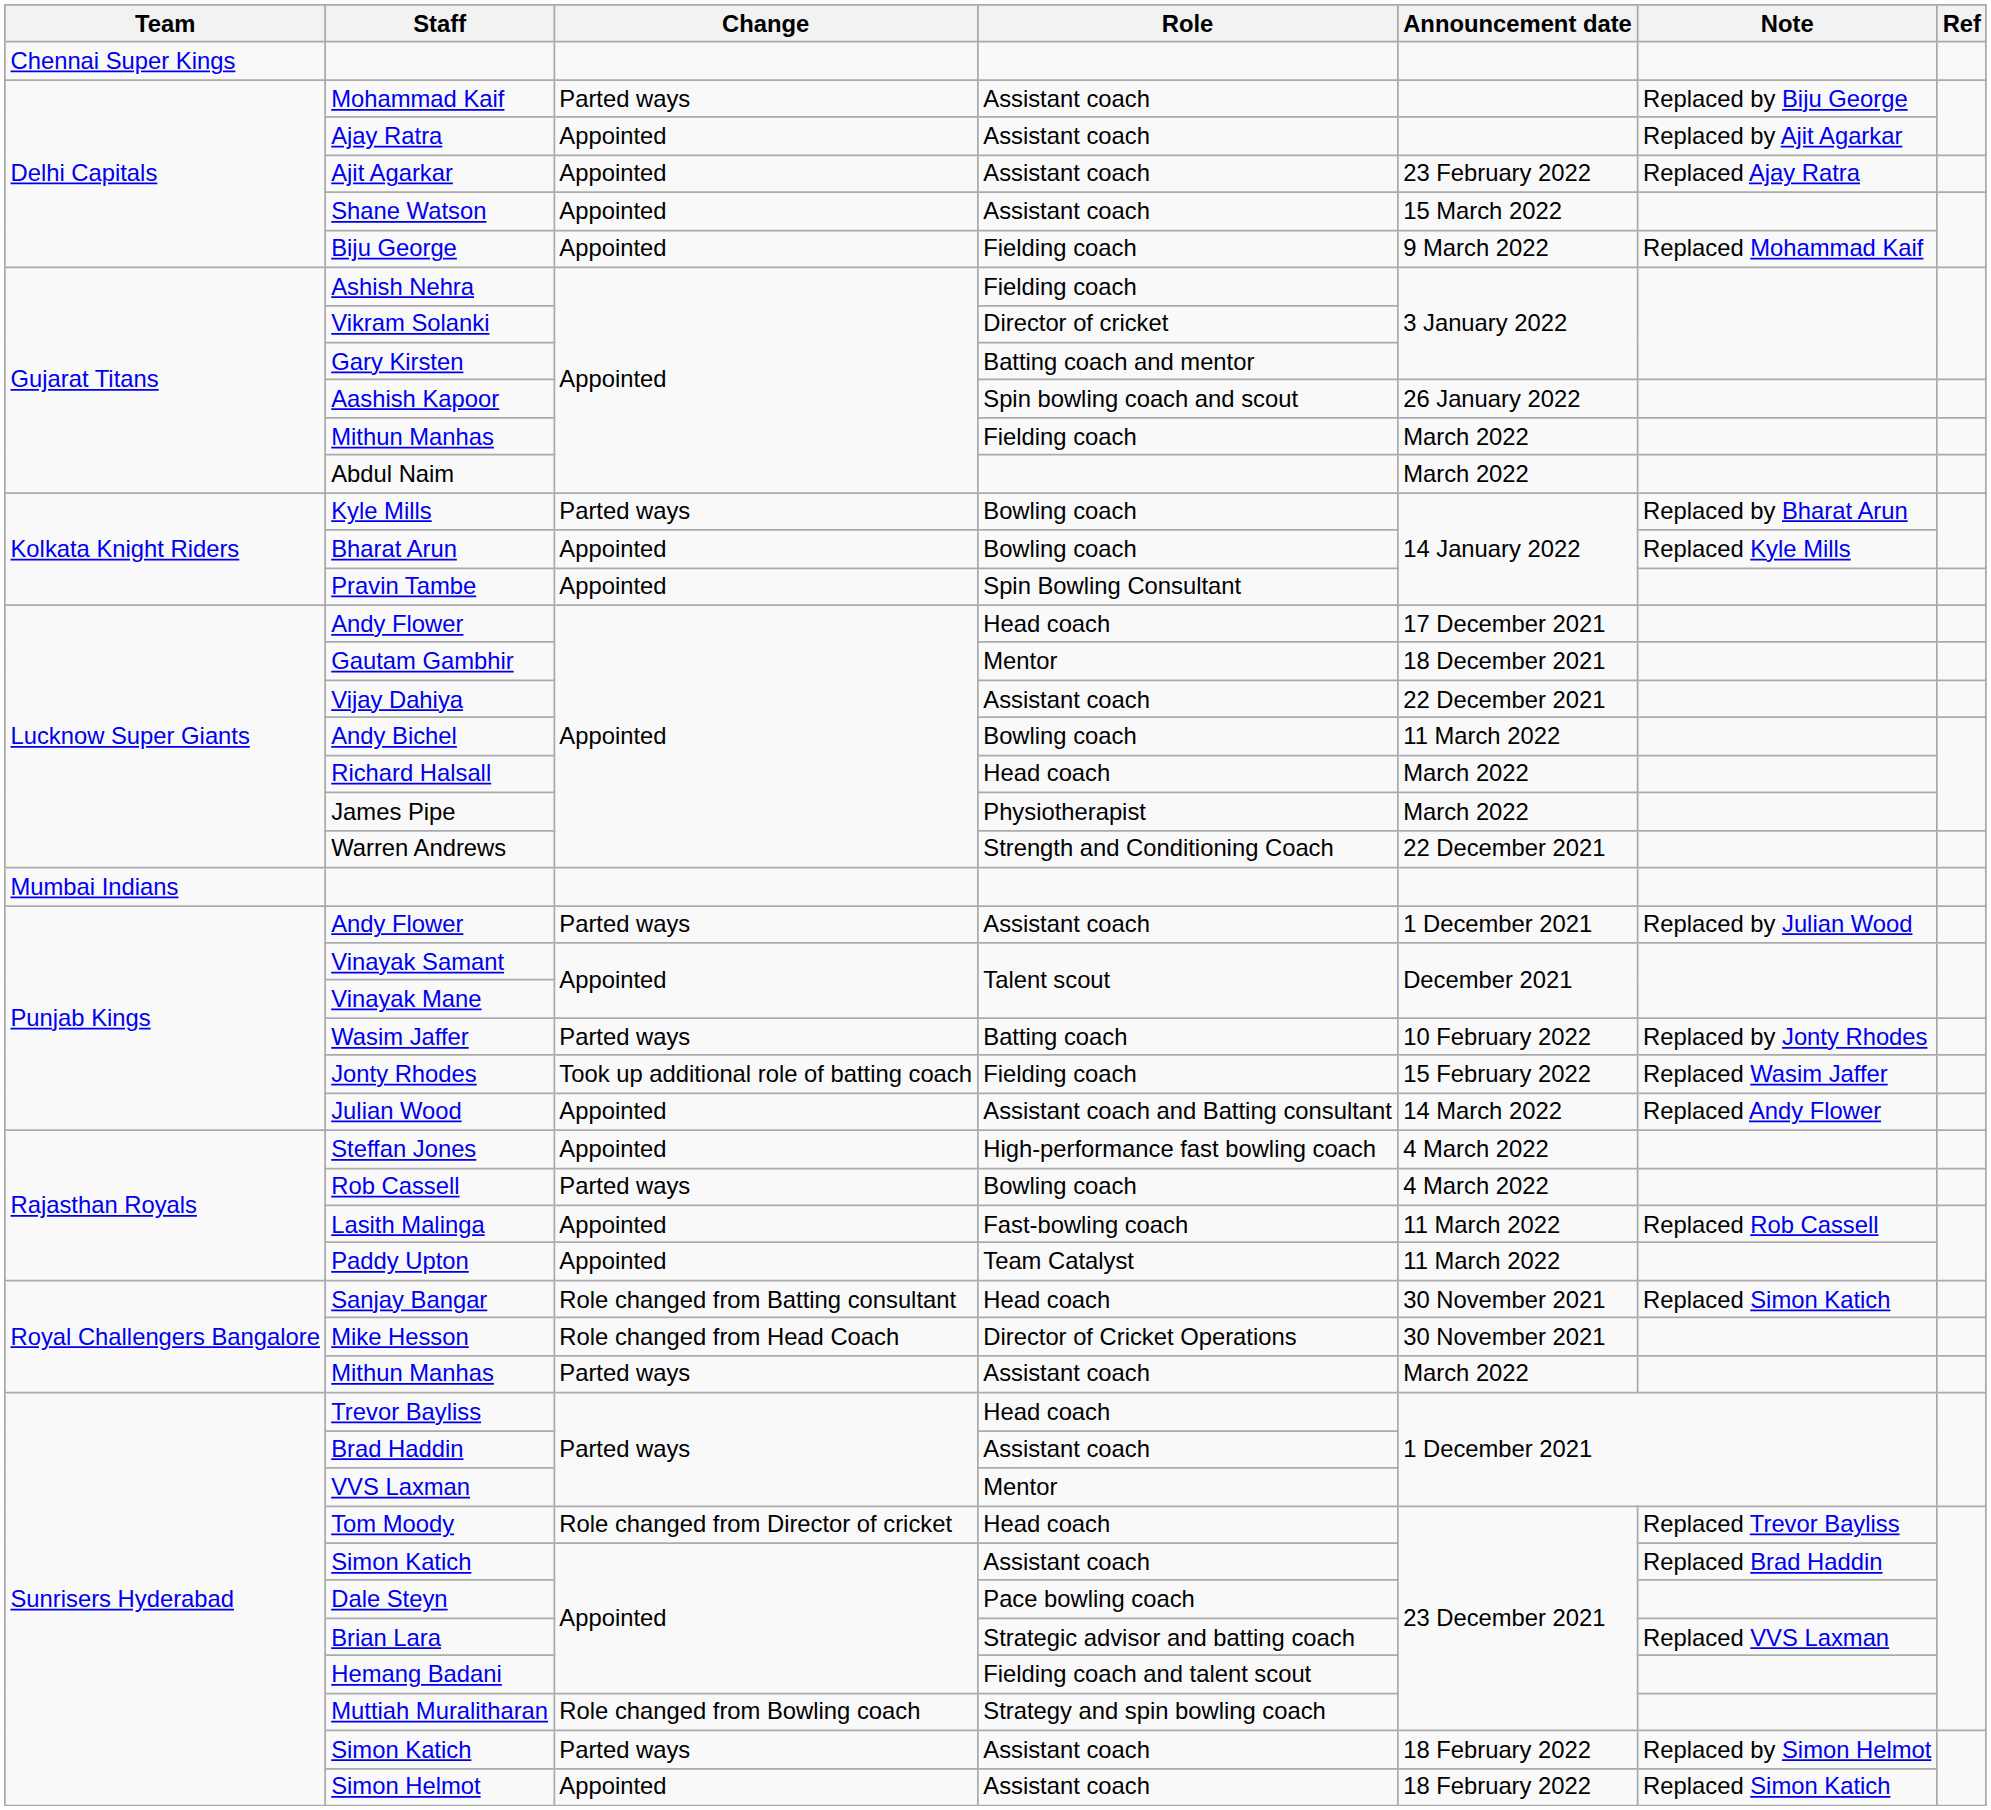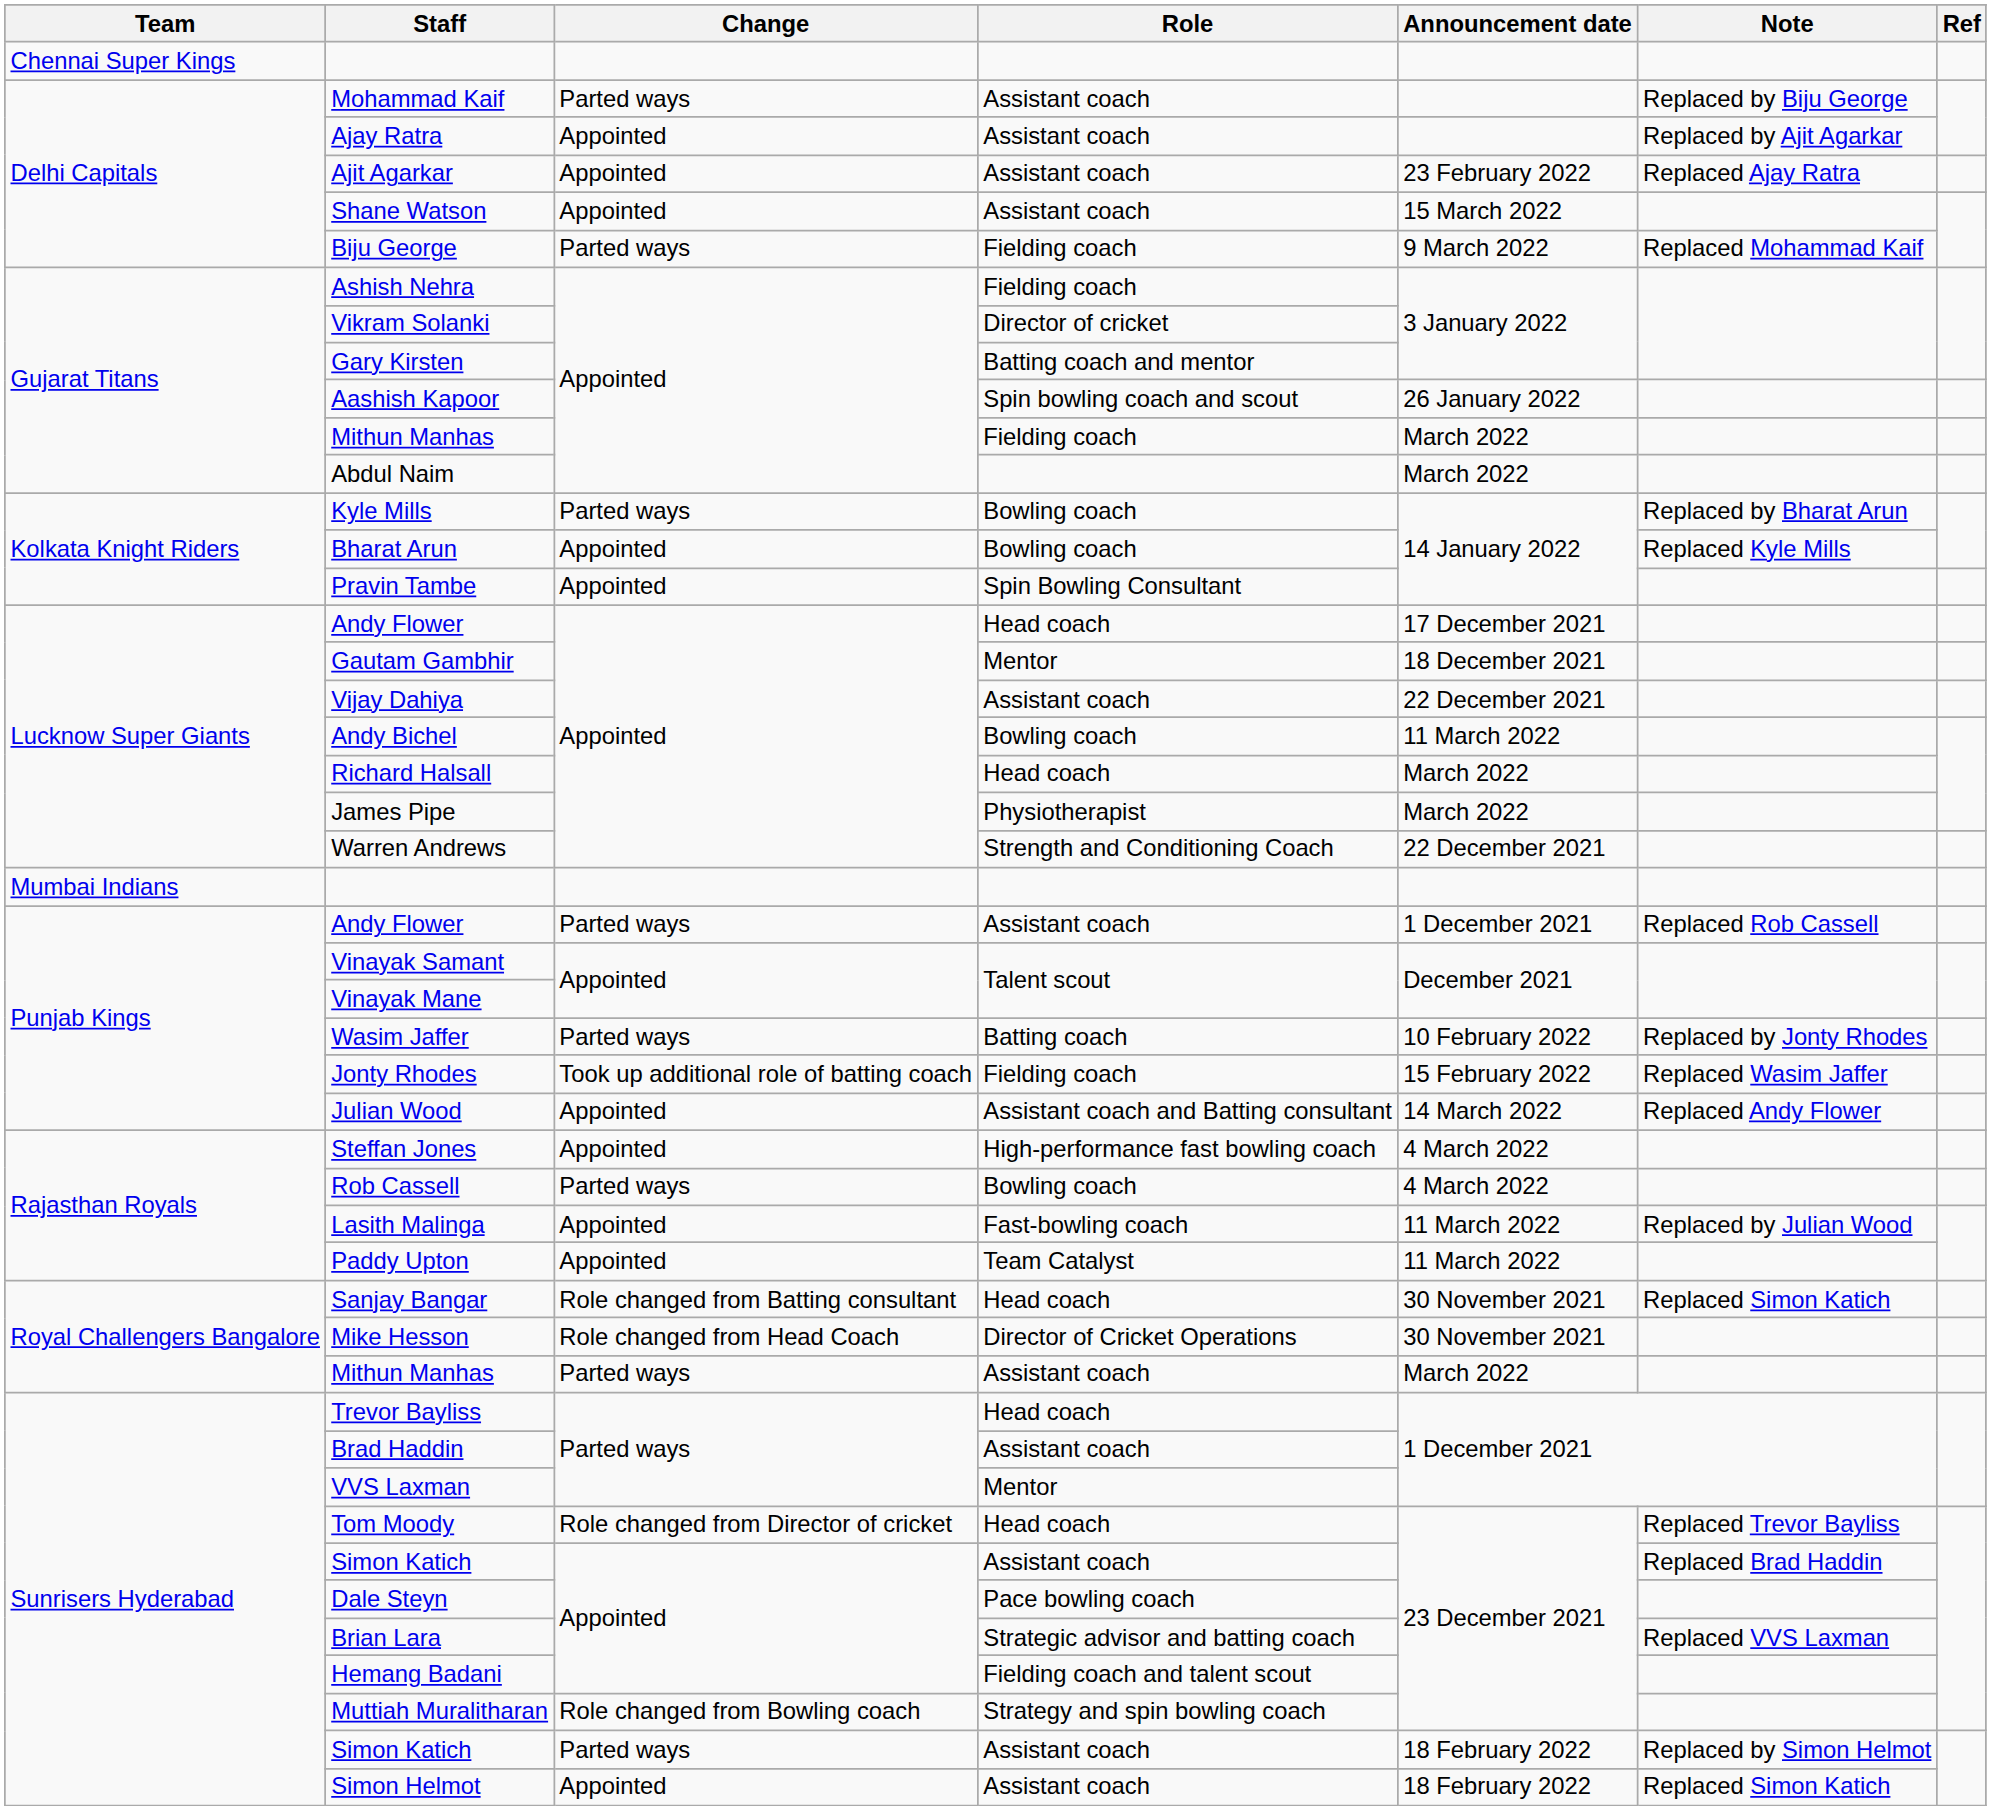 <table class="wikitable sortable" style="font-size:85%;">
 <tr>
 <th>Team</th>
 <th>Staff</th>
 <th>Change</th>
 <th>Role</th>
 <th>Announcement date</th>
 <th>Note</th>
 <th>Ref</th>
 </tr>
 <tr>
 <td><a href='#'>Chennai Super Kings</a></td>
 <td></td>
 <td></td>
 <td></td>
 <td></td>
 <td></td>
 <td></td>
 </tr>
 <tr>
 <td rowspan="5"><a href='#'>Delhi Capitals</a></td>
 <td><a href='#'>Mohammad Kaif</a></td>
 <td>Parted ways</td>
 <td>Assistant coach</td>
 <td></td>
 <td>Replaced by <a href='#'>Biju George</a></td>
 <td rowspan=2></td>
 </tr>
 <tr>
 <td><a href='#'>Ajay Ratra</a></td>
 <td>Appointed</td>
 <td>Assistant coach</td>
 <td></td>
 <td>Replaced by <a href='#'>Ajit Agarkar</a></td>
 </tr>
 <tr>
 <td><a href='#'>Ajit Agarkar</a></td>
 <td>Appointed</td>
 <td>Assistant coach</td>
 <td>23 February 2022</td>
 <td>Replaced <a href='#'>Ajay Ratra</a></td>
 <td></td>
 </tr>
 <tr>
 <td><a href='#'>Shane Watson</a></td>
 <td>Appointed</td>
 <td>Assistant coach</td>
 <td>15 March 2022</td>
 <td></td>
 <td rowspan=2></td>
 </tr>
 <tr>
 <td><a href='#'>Biju George</a></td>
-<td>Appointed</td>
+<td>Parted ways</td>
 <td>Fielding coach</td>
 <td>9 March 2022</td>
 <td>Replaced <a href='#'>Mohammad Kaif</a></td>
 </tr>
 <tr>
 <td rowspan="6"><a href='#'>Gujarat Titans</a></td>
 <td><a href='#'>Ashish Nehra</a></td>
 <td rowspan="6">Appointed</td>
 <td>Fielding coach</td>
 <td rowspan="3">3 January 2022</td>
 <td rowspan="3"></td>
 <td rowspan="3"></td>
 </tr>
 <tr>
 <td><a href='#'>Vikram Solanki</a></td>
 <td>Director of cricket</td>
 </tr>
 <tr>
 <td><a href='#'>Gary Kirsten</a></td>
 <td>Batting coach and mentor</td>
 </tr>
 <tr>
 <td><a href='#'>Aashish Kapoor</a></td>
 <td>Spin bowling coach and scout</td>
 <td>26 January 2022</td>
 <td></td>
 <td></td>
 </tr>
 <tr>
 <td><a href='#'>Mithun Manhas</a></td>
 <td>Fielding coach</td>
 <td>March 2022</td>
 <td></td>
 <td></td>
 </tr>
 <tr>
 <td>Abdul Naim</td>
 <td></td>
 <td>March 2022</td>
 <td></td>
 <td></td>
 </tr>
 <tr>
 <td rowspan="3"><a href='#'>Kolkata Knight Riders</a></td>
 <td><a href='#'>Kyle Mills</a></td>
 <td>Parted ways</td>
 <td>Bowling coach</td>
 <td rowspan=3>14 January 2022</td>
 <td>Replaced by <a href='#'>Bharat Arun</a></td>
 <td rowspan=2></td>
 </tr>
 <tr>
 <td><a href='#'>Bharat Arun</a></td>
 <td>Appointed</td>
 <td>Bowling coach</td>
 <td>Replaced <a href='#'>Kyle Mills</a></td>
 </tr>
 <tr>
 <td><a href='#'>Pravin Tambe</a></td>
 <td>Appointed</td>
 <td>Spin Bowling Consultant</td>
 <td></td>
 </tr>
 <tr>
 <td rowspan="7"><a href='#'>Lucknow Super Giants</a></td>
 <td><a href='#'>Andy Flower</a></td>
 <td rowspan="7">Appointed</td>
 <td>Head coach</td>
 <td>17 December 2021</td>
 <td></td>
 <td></td>
 </tr>
 <tr>
 <td><a href='#'>Gautam Gambhir</a></td>
 <td>Mentor</td>
 <td>18 December 2021</td>
 <td></td>
 <td></td>
 </tr>
 <tr>
 <td><a href='#'>Vijay Dahiya</a></td>
 <td>Assistant coach</td>
 <td>22 December 2021</td>
 <td></td>
 <td></td>
 </tr>
 <tr>
 <td><a href='#'>Andy Bichel</a></td>
 <td>Bowling coach</td>
 <td>11 March 2022</td>
 <td></td>
 <td rowspan=3></td>
 </tr>
 <tr>
 <td><a href='#'>Richard Halsall</a></td>
 <td>Head coach</td>
 <td>March 2022</td>
 <td></td>
 </tr>
 <tr>
 <td>James Pipe</td>
 <td>Physiotherapist</td>
 <td>March 2022</td>
 <td></td>
 </tr>
 <tr>
 <td>Warren Andrews</td>
 <td>Strength and Conditioning Coach</td>
 <td>22 December 2021</td>
 <td></td>
 <td></td>
 </tr>
 <tr>
 <td><a href='#'>Mumbai Indians</a></td>
 <td></td>
 <td></td>
 <td></td>
 <td></td>
 <td></td>
 <td></td>
 </tr>
 <tr>
 <td rowspan="6"><a href='#'>Punjab Kings</a></td>
 <td><a href='#'>Andy Flower</a></td>
 <td>Parted ways</td>
 <td>Assistant coach</td>
 <td>1 December 2021</td>
-<td>Replaced by <a href='#'>Julian Wood</a></td>
+<td>Replaced <a href='#'>Rob Cassell</a></td>
 <td></td>
 </tr>
 <tr>
 <td><a href='#'>Vinayak Samant</a></td>
 <td rowspan=2>Appointed</td>
 <td rowspan=2>Talent scout</td>
 <td rowspan=2>December 2021</td>
 <td rowspan=2></td>
 <td rowspan=2></td>
 </tr>
 <tr>
 <td><a href='#'>Vinayak Mane</a></td>
 </tr>
 <tr>
 <td><a href='#'>Wasim Jaffer</a></td>
 <td>Parted ways</td>
 <td>Batting coach</td>
 <td>10 February 2022</td>
 <td>Replaced by <a href='#'>Jonty Rhodes</a></td>
 <td></td>
 </tr>
 <tr>
 <td><a href='#'>Jonty Rhodes</a></td>
 <td>Took up additional role of batting coach</td>
 <td>Fielding coach</td>
 <td>15 February 2022</td>
 <td>Replaced <a href='#'>Wasim Jaffer</a></td>
 <td></td>
 </tr>
 <tr>
 <td><a href='#'>Julian Wood</a></td>
 <td>Appointed</td>
 <td>Assistant coach and Batting consultant</td>
 <td>14 March 2022</td>
 <td>Replaced <a href='#'>Andy Flower</a></td>
 <td></td>
 </tr>
 <tr>
 <td rowspan="4"><a href='#'>Rajasthan Royals</a></td>
 <td><a href='#'>Steffan Jones</a></td>
 <td>Appointed</td>
 <td>High-performance fast bowling coach</td>
 <td>4 March 2022</td>
 <td></td>
 <td></td>
 </tr>
 <tr>
 <td><a href='#'>Rob Cassell</a></td>
 <td>Parted ways</td>
 <td>Bowling coach</td>
 <td>4 March 2022</td>
 <td></td>
 <td></td>
 </tr>
 <tr>
 <td><a href='#'>Lasith Malinga</a></td>
 <td>Appointed</td>
 <td>Fast-bowling coach</td>
 <td>11 March 2022</td>
-<td>Replaced <a href='#'>Rob Cassell</a></td>
+<td>Replaced by <a href='#'>Julian Wood</a></td>
 <td rowspan=2></td>
 </tr>
 <tr>
 <td><a href='#'>Paddy Upton</a></td>
 <td>Appointed</td>
 <td>Team Catalyst</td>
 <td>11 March 2022</td>
 <td></td>
 </tr>
 <tr>
 <td rowspan="3"><a href='#'>Royal Challengers Bangalore</a></td>
 <td><a href='#'>Sanjay Bangar</a></td>
 <td>Role changed from Batting consultant</td>
 <td>Head coach</td>
 <td>30 November 2021</td>
 <td>Replaced <a href='#'>Simon Katich</a></td>
 <td></td>
 </tr>
 <tr>
 <td><a href='#'>Mike Hesson</a></td>
 <td>Role changed from Head Coach</td>
 <td>Director of Cricket Operations</td>
 <td>30 November 2021</td>
 <td></td>
 <td></td>
 </tr>
 <tr>
 <td><a href='#'>Mithun Manhas</a></td>
 <td>Parted ways</td>
 <td>Assistant coach</td>
 <td>March 2022</td>
 <td></td>
 <td></td>
 </tr>
 <tr>
 <td rowspan=11><a href='#'>Sunrisers Hyderabad</a></td>
 <td><a href='#'>Trevor Bayliss</a></td>
 <td rowspan="3">Parted ways</td>
 <td>Head coach</td>
 <td colspan="2" rowspan="3">1 December 2021</td>
 <td rowspan="3"></td>
 </tr>
 <tr>
 <td><a href='#'>Brad Haddin</a></td>
 <td>Assistant coach</td>
 </tr>
 <tr>
 <td><a href='#'>VVS Laxman</a></td>
 <td>Mentor</td>
 </tr>
 <tr>
 <td><a href='#'>Tom Moody</a></td>
 <td>Role changed from Director of cricket</td>
 <td>Head coach</td>
 <td rowspan="6">23 December 2021</td>
 <td>Replaced <a href='#'>Trevor Bayliss</a></td>
 <td rowspan=6></td>
 </tr>
 <tr>
 <td><a href='#'>Simon Katich</a></td>
 <td rowspan="4">Appointed</td>
 <td>Assistant coach</td>
 <td>Replaced <a href='#'>Brad Haddin</a></td>
 </tr>
 <tr>
 <td><a href='#'>Dale Steyn</a></td>
 <td>Pace bowling coach</td>
 <td></td>
 </tr>
 <tr>
 <td><a href='#'>Brian Lara</a></td>
 <td>Strategic advisor and batting coach</td>
 <td>Replaced <a href='#'>VVS Laxman</a></td>
 </tr>
 <tr>
 <td><a href='#'>Hemang Badani</a></td>
 <td>Fielding coach and talent scout</td>
 <td></td>
 </tr>
 <tr>
 <td><a href='#'>Muttiah Muralitharan</a></td>
 <td>Role changed from Bowling coach</td>
 <td>Strategy and spin bowling coach</td>
 <td></td>
 </tr>
 <tr>
 <td><a href='#'>Simon Katich</a></td>
 <td>Parted ways</td>
 <td>Assistant coach</td>
 <td>18 February 2022</td>
 <td>Replaced by <a href='#'>Simon Helmot</a></td>
 <td rowspan="2"></td>
 </tr>
 <tr>
 <td><a href='#'>Simon Helmot</a></td>
 <td>Appointed</td>
 <td>Assistant coach</td>
 <td>18 February 2022</td>
 <td>Replaced <a href='#'>Simon Katich</a></td>
 </tr>
 </table>
